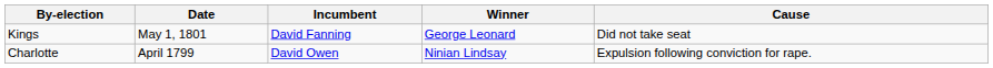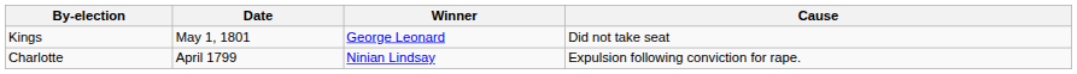 <table class=wikitable style="width:100%">
 <tr>
 <th>By-election</th>
 <th>Date</th>
-<th>Incumbent</th>
 <th>Winner</th>
 <th>Cause</th>
 </tr>
 <tr>
 <td>Kings</td>
 <td>May 1, 1801</td>
-<td><a href='#'>David Fanning</a></td>
 <td><a href='#'>George Leonard</a></td>
 <td>Did not take seat</td>
 </tr>
 <tr>
 <td>Charlotte</td>
 <td>April 1799</td>
-<td><a href='#'>David Owen</a></td>
 <td><a href='#'>Ninian Lindsay</a></td>
 <td>Expulsion following conviction for rape.</td>
 </tr>
 </table>
